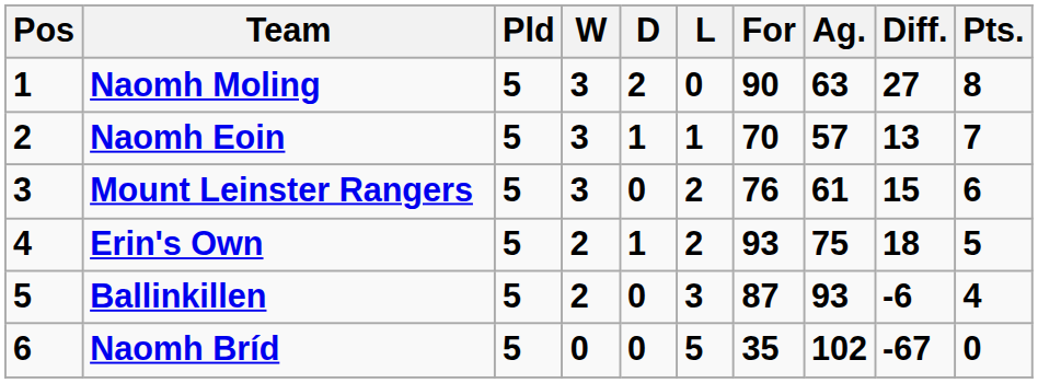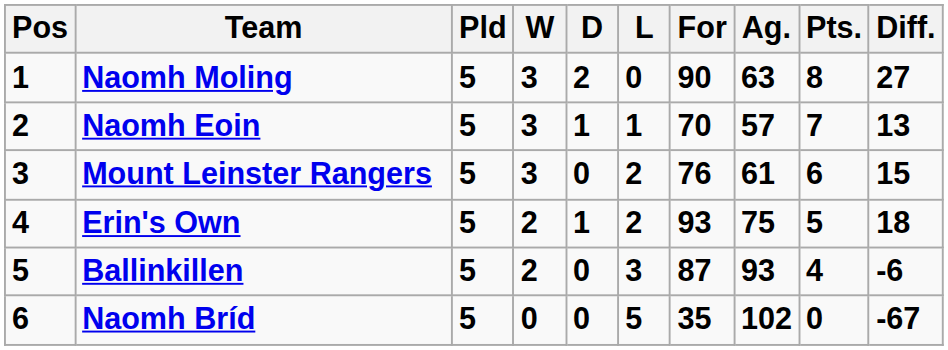 <table class="wikitable" style="text-align: centre;">
 <tr>
 <th width=20>Pos</th>
 <th width=190>Team</th>
 <th width=20>Pld</th>
 <th width=20>W</th>
 <th width=20>D</th>
 <th width=20>L</th>
 <th width=20>For</th>
 <th width=20>Ag.</th>
+<th width=20>Pts.</th>
 <th width=20>Diff.</th>
-<th width=20>Pts.</th>
 </tr>
 <tr>
 <td><strong>1</strong></td>
 <td align=left><strong> <a href='#'>Naomh Moling</a> </strong></td>
 <td><strong>5</strong></td>
 <td><strong>3</strong></td>
 <td><strong>2</strong></td>
 <td><strong>0</strong></td>
 <td><strong>90</strong></td>
 <td><strong>63</strong></td>
+<td><strong>8</strong></td>
 <td><strong>27</strong></td>
-<td><strong>8</strong></td>
 </tr>
 <tr>
 <td><strong>2</strong></td>
 <td align=left><strong> <a href='#'>Naomh Eoin</a> </strong></td>
 <td><strong>5</strong></td>
 <td><strong>3</strong></td>
 <td><strong>1</strong></td>
 <td><strong>1</strong></td>
 <td><strong>70</strong></td>
 <td><strong>57</strong></td>
+<td><strong>7</strong></td>
 <td><strong>13</strong></td>
-<td><strong>7</strong></td>
 </tr>
 <tr>
 <td><strong>3</strong></td>
 <td align=left><strong> <a href='#'>Mount Leinster Rangers</a> </strong></td>
 <td><strong>5</strong></td>
 <td><strong>3</strong></td>
 <td><strong>0</strong></td>
 <td><strong>2</strong></td>
 <td><strong>76</strong></td>
 <td><strong>61</strong></td>
+<td><strong>6</strong></td>
 <td><strong>15</strong></td>
-<td><strong>6</strong></td>
 </tr>
 <tr>
 <td><strong>4</strong></td>
 <td align=left><strong> <a href='#'>Erin's Own</a> </strong></td>
 <td><strong>5</strong></td>
 <td><strong>2</strong></td>
 <td><strong>1</strong></td>
 <td><strong>2</strong></td>
 <td><strong>93</strong></td>
 <td><strong>75</strong></td>
+<td><strong>5</strong></td>
 <td><strong>18</strong></td>
-<td><strong>5</strong></td>
 </tr>
 <tr>
 <td><strong>5</strong></td>
 <td align=left><strong> <a href='#'>Ballinkillen</a> </strong></td>
 <td><strong>5</strong></td>
 <td><strong>2</strong></td>
 <td><strong>0</strong></td>
 <td><strong>3</strong></td>
 <td><strong>87</strong></td>
 <td><strong>93</strong></td>
+<td><strong>4</strong></td>
 <td><strong>-6</strong></td>
-<td><strong>4</strong></td>
 </tr>
 <tr>
 <td><strong>6</strong></td>
 <td align=left><strong> <a href='#'>Naomh Bríd</a> </strong></td>
 <td><strong>5</strong></td>
 <td><strong>0</strong></td>
 <td><strong>0</strong></td>
 <td><strong>5</strong></td>
 <td><strong>35</strong></td>
 <td><strong>102</strong></td>
+<td><strong>0</strong></td>
 <td><strong>-67</strong></td>
-<td><strong>0</strong></td>
 </tr>
 </table>
